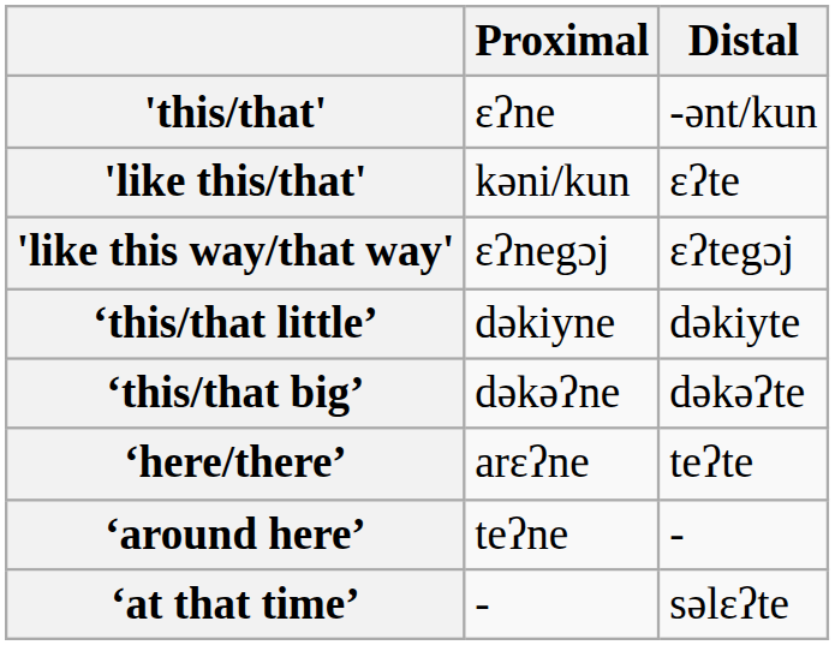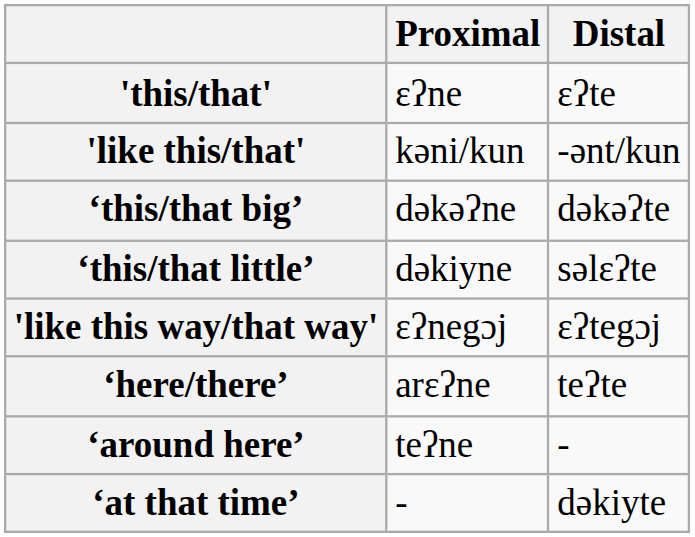 <table class="wikitable">
 <tr>
 <th></th>
 <th>Proximal</th>
 <th>Distal</th>
 </tr>
 <tr>
 <th>'this/that'</th>
 <td>ɛʔne</td>
-<td>-ənt/kun</td>
+<td>ɛʔte</td>
 </tr>
 <tr>
 <th>'like this/that'</th>
 <td>kəni/kun</td>
-<td>ɛʔte</td>
+<td>-ənt/kun</td>
+</tr>
+<tr>
+<th>‘this/that big’</th>
+<td>dəkəʔne</td>
+<td>dəkəʔte</td>
+</tr>
+<tr>
+<th>‘this/that little’</th>
+<td>dəkiyne</td>
+<td>səlɛʔte</td>
 </tr>
 <tr>
 <th>'like this way/that way'</th>
 <td>ɛʔnegɔj</td>
 <td>ɛʔtegɔj</td>
-</tr>
-<tr>
-<th>‘this/that little’</th>
-<td>dəkiyne</td>
-<td>dəkiyte</td>
-</tr>
-<tr>
-<th>‘this/that big’</th>
-<td>dəkəʔne</td>
-<td>dəkəʔte</td>
 </tr>
 <tr>
 <th>‘here/there’</th>
 <td>arɛʔne</td>
 <td>teʔte</td>
 </tr>
 <tr>
 <th>‘around here’</th>
 <td>teʔne</td>
 <td>-</td>
 </tr>
 <tr>
 <th>‘at that time’</th>
 <td>-</td>
-<td>səlɛʔte</td>
+<td>dəkiyte</td>
 </tr>
 </table>
